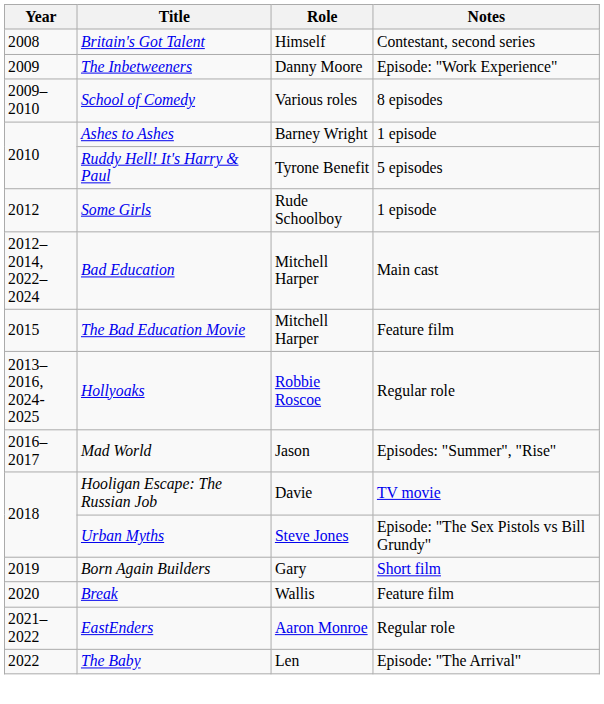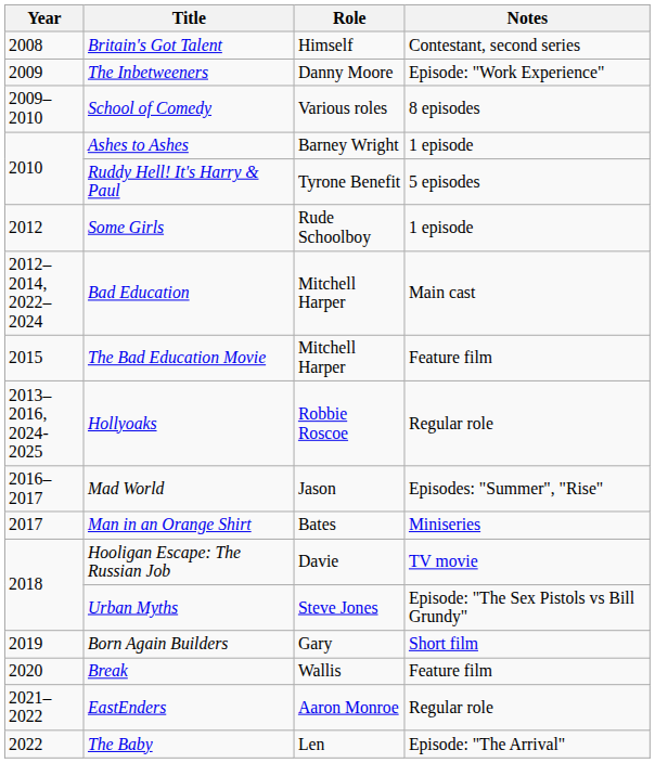 <table class="wikitable sortable">
 <tr>
 <th>Year</th>
 <th>Title</th>
 <th>Role</th>
 <th>Notes</th>
 </tr>
 <tr>
 <td>2008</td>
 <td><em><a href='#'>Britain's Got Talent</a></em></td>
 <td>Himself</td>
 <td>Contestant, second series</td>
 </tr>
 <tr>
 <td>2009</td>
 <td><em><a href='#'>The Inbetweeners</a></em></td>
 <td>Danny Moore</td>
 <td>Episode: "Work Experience"</td>
 </tr>
 <tr>
 <td>2009–2010</td>
 <td><em><a href='#'>School of Comedy</a></em></td>
 <td>Various roles</td>
 <td>8 episodes</td>
 </tr>
 <tr>
 <td rowspan=2>2010</td>
 <td><em><a href='#'>Ashes to Ashes</a></em></td>
 <td>Barney Wright</td>
 <td>1 episode</td>
 </tr>
 <tr>
 <td><em><a href='#'>Ruddy Hell! It's Harry & Paul</a></em></td>
 <td>Tyrone Benefit</td>
 <td>5 episodes</td>
 </tr>
 <tr>
 <td>2012</td>
 <td><em><a href='#'>Some Girls</a></em></td>
 <td>Rude Schoolboy</td>
 <td>1 episode</td>
 </tr>
 <tr>
 <td>2012–2014,<br>2022–2024</td>
 <td><em><a href='#'>Bad Education</a></em></td>
 <td>Mitchell Harper</td>
 <td>Main cast</td>
 </tr>
 <tr>
 <td>2015</td>
 <td><em><a href='#'>The Bad Education Movie</a></em></td>
 <td>Mitchell Harper</td>
 <td>Feature film</td>
 </tr>
 <tr>
 <td>2013–2016,<br>2024-2025</td>
 <td><em><a href='#'>Hollyoaks</a></em></td>
 <td><a href='#'>Robbie Roscoe</a></td>
 <td>Regular role</td>
 </tr>
 <tr>
 <td>2016–2017</td>
 <td><em>Mad World</em></td>
 <td>Jason</td>
 <td>Episodes: "Summer", "Rise"</td>
 </tr>
 <tr>
+<td>2017</td>
+<td><em><a href='#'>Man in an Orange Shirt</a></em></td>
+<td>Bates</td>
+<td><a href='#'>Miniseries</a></td>
+</tr>
+<tr>
 <td rowspan=2>2018</td>
 <td><em>Hooligan Escape: The Russian Job</em></td>
 <td>Davie</td>
 <td><a href='#'>TV movie</a></td>
 </tr>
 <tr>
 <td><em><a href='#'>Urban Myths</a></em></td>
 <td><a href='#'>Steve Jones</a></td>
 <td>Episode: "The Sex Pistols vs Bill Grundy"</td>
 </tr>
 <tr>
 <td>2019</td>
 <td><em>Born Again Builders</em></td>
 <td>Gary</td>
 <td><a href='#'>Short film</a></td>
 </tr>
 <tr>
 <td>2020</td>
 <td><em><a href='#'>Break</a></em></td>
 <td>Wallis</td>
 <td>Feature film</td>
 </tr>
 <tr>
 <td>2021–2022</td>
 <td><em><a href='#'>EastEnders</a></em></td>
 <td><a href='#'>Aaron Monroe</a></td>
 <td>Regular role</td>
 </tr>
 <tr>
 <td>2022</td>
 <td><em><a href='#'>The Baby</a></em></td>
 <td>Len</td>
 <td>Episode: "The Arrival"</td>
 </tr>
 </table>
